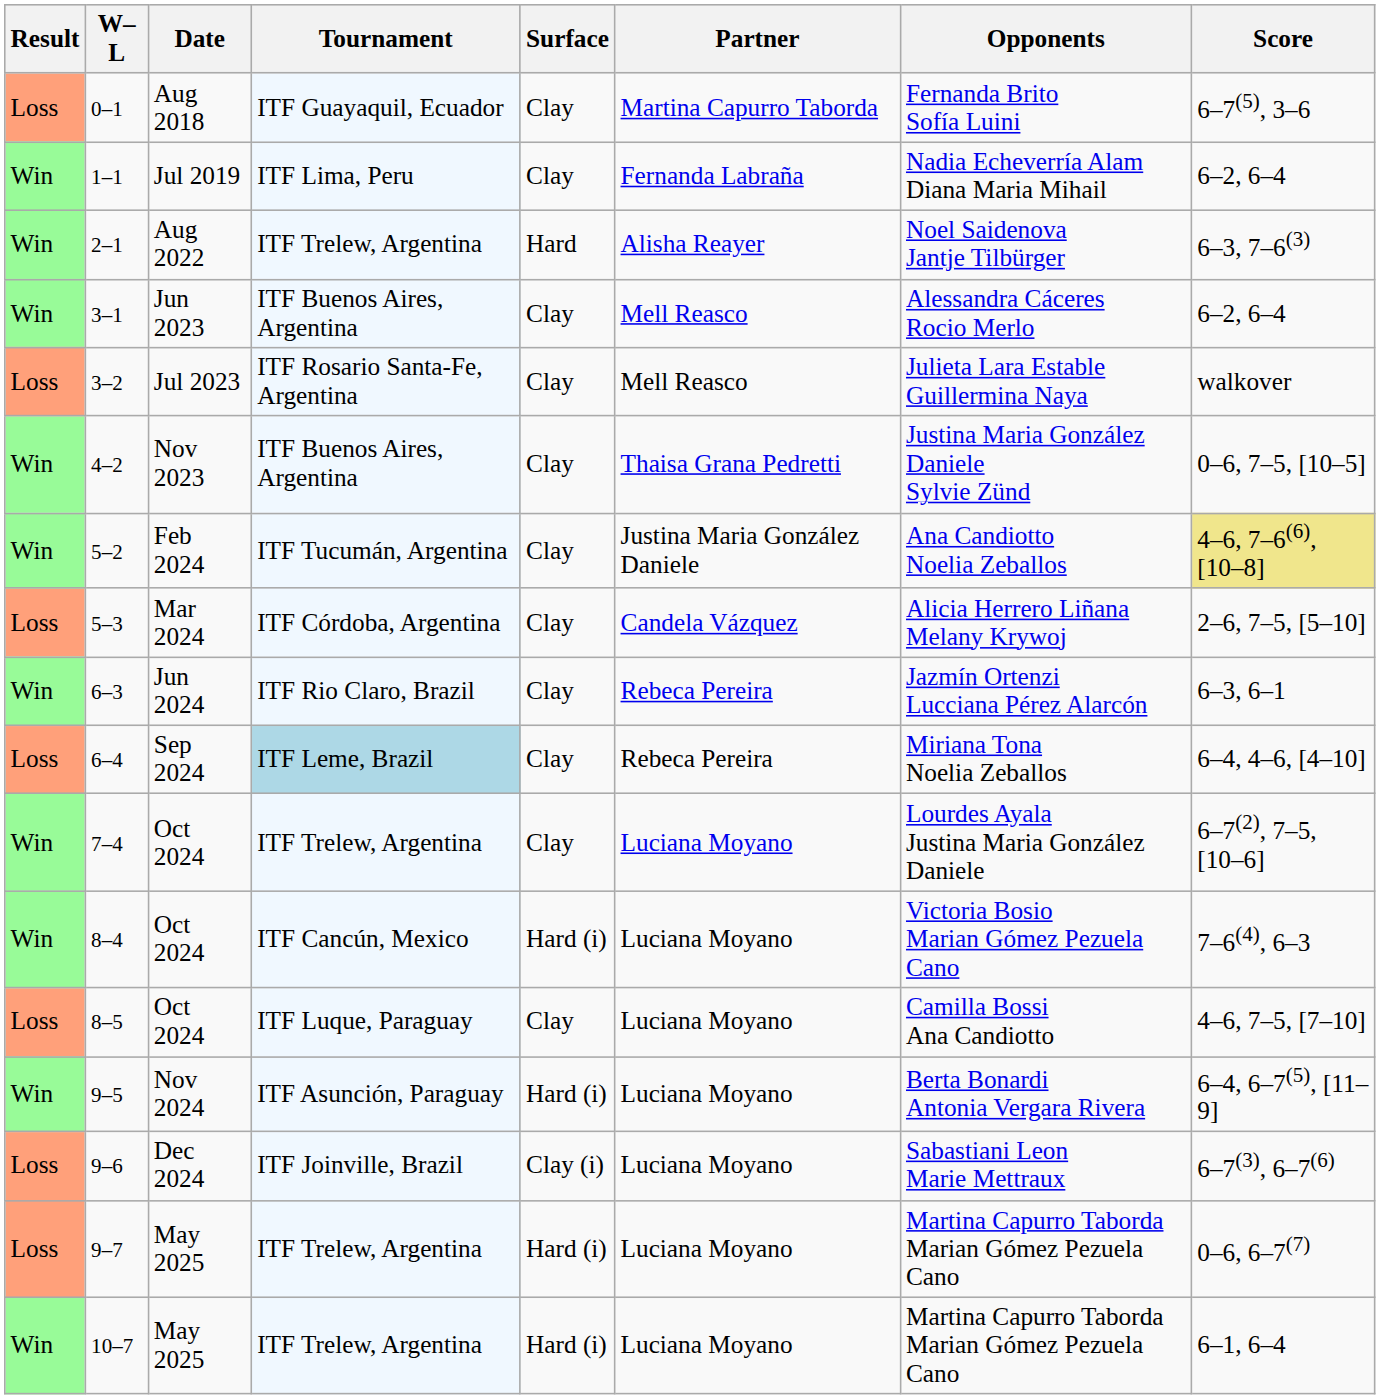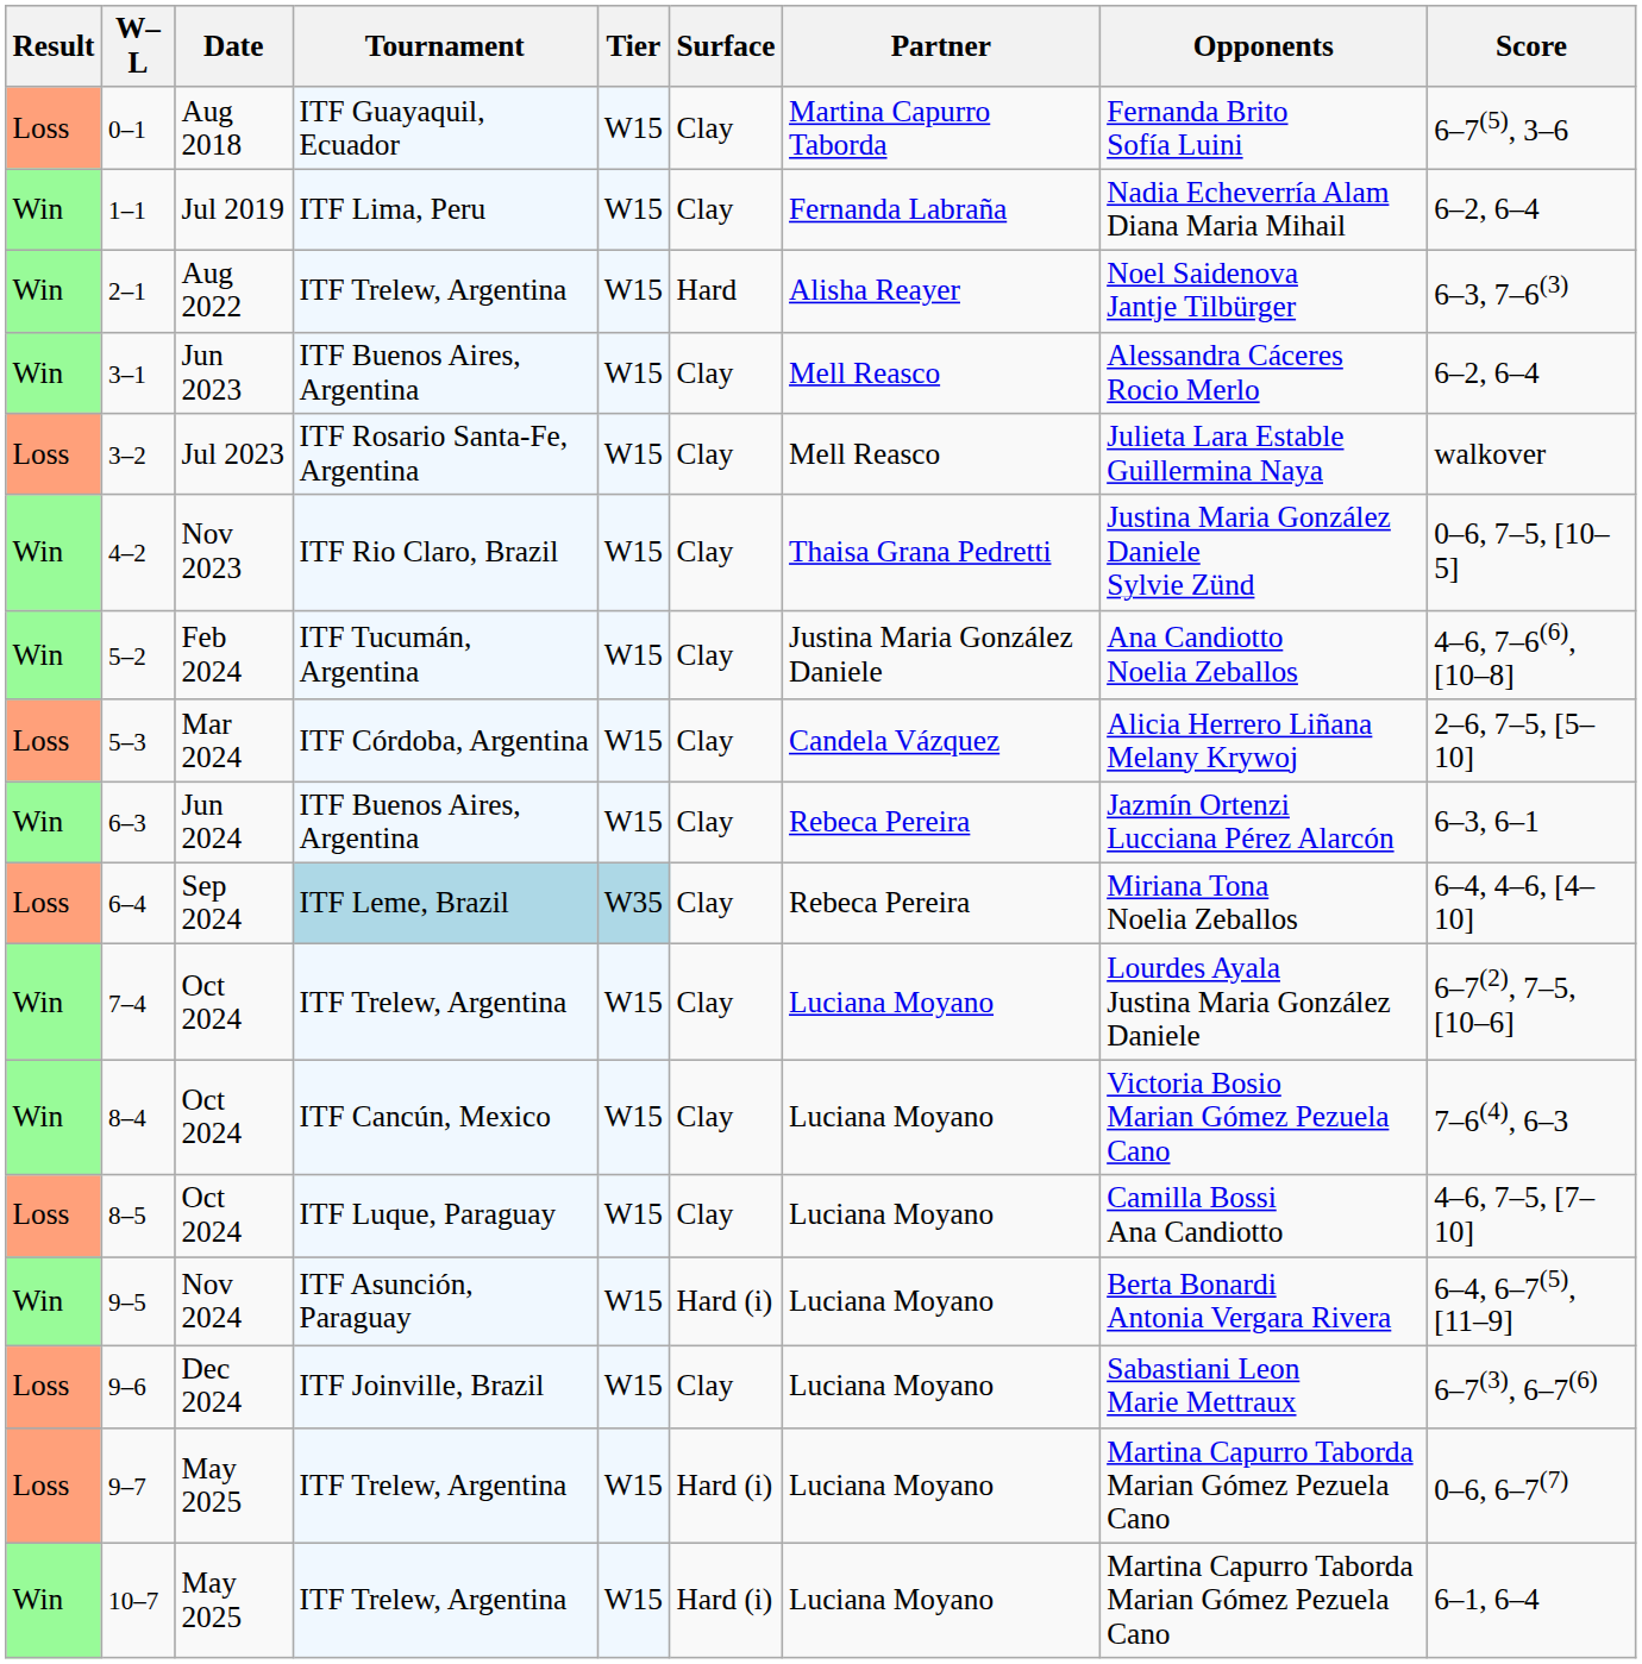 <table class="sortable wikitable">
 <tr>
 <th>Result</th>
 <th class="unsortable">W–L</th>
 <th>Date</th>
 <th>Tournament</th>
+<th>Tier</th>
 <th>Surface</th>
 <th>Partner</th>
 <th>Opponents</th>
 <th class="unsortable">Score</th>
 </tr>
 <tr>
 <td style="background:#ffa07a;">Loss</td>
 <td><small>0–1</small></td>
 <td>Aug 2018</td>
 <td style="background:#f0f8ff;">ITF Guayaquil, Ecuador</td>
+<td style="background:#f0f8ff;">W15</td>
 <td>Clay</td>
 <td> <a href='#'>Martina Capurro Taborda</a></td>
 <td> <a href='#'>Fernanda Brito</a> <br>  <a href='#'>Sofía Luini</a></td>
 <td>6–7<sup>(5)</sup>, 3–6</td>
 </tr>
 <tr>
 <td bgcolor=98FB98>Win</td>
 <td><small>1–1</small></td>
 <td>Jul 2019</td>
 <td style="background:#f0f8ff;">ITF Lima, Peru</td>
+<td style="background:#f0f8ff;">W15</td>
 <td>Clay</td>
 <td> <a href='#'>Fernanda Labraña</a></td>
 <td> <a href='#'>Nadia Echeverría Alam</a> <br>  Diana Maria Mihail</td>
 <td>6–2, 6–4</td>
 </tr>
 <tr>
 <td bgcolor=98FB98>Win</td>
 <td><small>2–1</small></td>
 <td>Aug 2022</td>
 <td style="background:#f0f8ff;">ITF Trelew, Argentina</td>
+<td style="background:#f0f8ff;">W15</td>
 <td>Hard</td>
 <td> <a href='#'>Alisha Reayer</a></td>
 <td> <a href='#'>Noel Saidenova</a> <br>  <a href='#'>Jantje Tilbürger</a></td>
 <td>6–3, 7–6<sup>(3)</sup></td>
 </tr>
 <tr>
 <td bgcolor=98FB98>Win</td>
 <td><small>3–1</small></td>
 <td>Jun 2023</td>
 <td style="background:#f0f8ff;">ITF Buenos Aires, Argentina</td>
+<td style="background:#f0f8ff;">W15</td>
 <td>Clay</td>
 <td> <a href='#'>Mell Reasco</a></td>
 <td> <a href='#'>Alessandra Cáceres</a> <br>  <a href='#'>Rocio Merlo</a></td>
 <td>6–2, 6–4</td>
 </tr>
 <tr>
 <td style="background:#ffa07a;">Loss</td>
 <td><small>3–2</small></td>
 <td>Jul 2023</td>
 <td style="background:#f0f8ff;">ITF Rosario Santa-Fe, <br>Argentina</td>
+<td style="background:#f0f8ff;">W15</td>
 <td>Clay</td>
 <td> Mell Reasco</td>
 <td> <a href='#'>Julieta Lara Estable</a> <br>  <a href='#'>Guillermina Naya</a></td>
 <td>walkover</td>
 </tr>
 <tr>
 <td bgcolor=98FB98>Win</td>
 <td><small>4–2</small></td>
 <td>Nov 2023</td>
-<td style="background:#f0f8ff;">ITF Buenos Aires, Argentina</td>
+<td style="background:#f0f8ff;">ITF Rio Claro, Brazil</td>
+<td style="background:#f0f8ff;">W15</td>
 <td>Clay</td>
 <td> <a href='#'>Thaisa Grana Pedretti</a></td>
 <td> <a href='#'>Justina Maria González Daniele</a> <br>  <a href='#'>Sylvie Zünd</a></td>
 <td>0–6, 7–5, [10–5]</td>
 </tr>
 <tr>
 <td bgcolor=98FB98>Win</td>
 <td><small>5–2</small></td>
 <td>Feb 2024</td>
 <td style="background:#f0f8ff;">ITF Tucumán, Argentina</td>
+<td style="background:#f0f8ff;">W15</td>
 <td>Clay</td>
 <td> Justina Maria González Daniele</td>
 <td> <a href='#'>Ana Candiotto</a> <br>  <a href='#'>Noelia Zeballos</a></td>
-<td style="background: khaki;">4–6, 7–6<sup>(6)</sup>, [10–8]</td>
+<td>4–6, 7–6<sup>(6)</sup>, [10–8]</td>
 </tr>
 <tr>
 <td style="background:#ffa07a;">Loss</td>
 <td><small>5–3</small></td>
 <td>Mar 2024</td>
 <td style="background:#f0f8ff;">ITF Córdoba, Argentina</td>
+<td style="background:#f0f8ff;">W15</td>
 <td>Clay</td>
 <td> <a href='#'>Candela Vázquez</a></td>
 <td> <a href='#'>Alicia Herrero Liñana</a> <br>  <a href='#'>Melany Krywoj</a></td>
 <td>2–6, 7–5, [5–10]</td>
 </tr>
 <tr>
 <td bgcolor=98FB98>Win</td>
 <td><small>6–3</small></td>
 <td>Jun 2024</td>
-<td style="background:#f0f8ff;">ITF Rio Claro, Brazil</td>
+<td style="background:#f0f8ff;">ITF Buenos Aires, Argentina</td>
+<td style="background:#f0f8ff;">W15</td>
 <td>Clay</td>
 <td> <a href='#'>Rebeca Pereira</a></td>
 <td> <a href='#'>Jazmín Ortenzi</a> <br>  <a href='#'>Lucciana Pérez Alarcón</a></td>
 <td>6–3, 6–1</td>
 </tr>
 <tr>
 <td style="background:#ffa07a;">Loss</td>
 <td><small>6–4</small></td>
 <td>Sep 2024</td>
 <td style="background:lightblue;">ITF Leme, Brazil</td>
+<td style="background:lightblue;">W35</td>
 <td>Clay</td>
 <td> Rebeca Pereira</td>
 <td> <a href='#'>Miriana Tona</a> <br>  Noelia Zeballos</td>
 <td>6–4, 4–6, [4–10]</td>
 </tr>
 <tr>
 <td bgcolor=98FB98>Win</td>
 <td><small>7–4</small></td>
 <td>Oct 2024</td>
 <td style="background:#f0f8ff;">ITF Trelew, Argentina</td>
+<td style="background:#f0f8ff;">W15</td>
 <td>Clay</td>
 <td> <a href='#'>Luciana Moyano</a></td>
 <td> <a href='#'>Lourdes Ayala</a> <br>  Justina Maria González Daniele</td>
 <td>6–7<sup>(2)</sup>, 7–5, [10–6]</td>
 </tr>
 <tr>
 <td bgcolor=98FB98>Win</td>
 <td><small>8–4</small></td>
 <td>Oct 2024</td>
 <td style="background:#f0f8ff;">ITF Cancún, Mexico</td>
-<td>Hard (i)</td>
+<td style="background:#f0f8ff;">W15</td>
+<td>Clay</td>
 <td> Luciana Moyano</td>
 <td> <a href='#'>Victoria Bosio</a> <br>  <a href='#'>Marian Gómez Pezuela Cano</a></td>
 <td>7–6<sup>(4)</sup>, 6–3</td>
 </tr>
 <tr>
 <td style="background:#ffa07a;">Loss</td>
 <td><small>8–5</small></td>
 <td>Oct 2024</td>
 <td style="background:#f0f8ff;">ITF Luque, Paraguay</td>
+<td style="background:#f0f8ff;">W15</td>
 <td>Clay</td>
 <td> Luciana Moyano</td>
 <td> <a href='#'>Camilla Bossi</a> <br>  Ana Candiotto</td>
 <td>4–6, 7–5, [7–10]</td>
 </tr>
 <tr>
 <td bgcolor=98FB98>Win</td>
 <td><small>9–5</small></td>
 <td>Nov 2024</td>
 <td style="background:#f0f8ff;">ITF Asunción, Paraguay</td>
+<td style="background:#f0f8ff;">W15</td>
 <td>Hard (i)</td>
 <td> Luciana Moyano</td>
 <td> <a href='#'>Berta Bonardi</a> <br>  <a href='#'>Antonia Vergara Rivera</a></td>
 <td>6–4, 6–7<sup>(5)</sup>, [11–9]</td>
 </tr>
 <tr>
 <td style="background:#ffa07a;">Loss</td>
 <td><small>9–6</small></td>
 <td>Dec 2024</td>
 <td style="background:#f0f8ff;">ITF Joinville, Brazil</td>
-<td>Clay (i)</td>
+<td style="background:#f0f8ff;">W15</td>
+<td>Clay</td>
 <td> Luciana Moyano</td>
 <td> <a href='#'>Sabastiani Leon</a> <br>  <a href='#'>Marie Mettraux</a></td>
 <td>6–7<sup>(3)</sup>, 6–7<sup>(6)</sup></td>
 </tr>
 <tr>
 <td style="background:#ffa07a;">Loss</td>
 <td><small>9–7</small></td>
 <td>May 2025</td>
 <td style="background:#f0f8ff;">ITF Trelew, Argentina</td>
+<td style="background:#f0f8ff;">W15</td>
 <td>Hard (i)</td>
 <td> Luciana Moyano</td>
 <td> <a href='#'>Martina Capurro Taborda</a> <br>  Marian Gómez Pezuela Cano</td>
 <td>0–6, 6–7<sup>(7)</sup></td>
 </tr>
 <tr>
 <td bgcolor=98FB98>Win</td>
 <td><small>10–7</small></td>
 <td>May 2025</td>
 <td style="background:#f0f8ff;">ITF Trelew, Argentina</td>
+<td style="background:#f0f8ff;">W15</td>
 <td>Hard (i)</td>
 <td> Luciana Moyano</td>
 <td> Martina Capurro Taborda <br>  Marian Gómez Pezuela Cano</td>
 <td>6–1, 6–4</td>
 </tr>
 </table>
